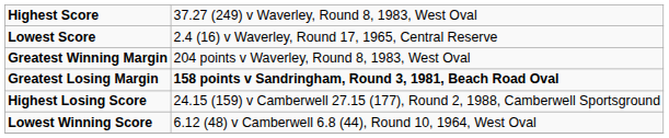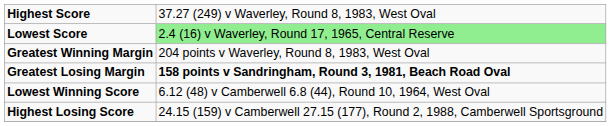 <table class="wikitable">
 <tr>
 <td><strong>Highest Score</strong></td>
 <td>37.27 (249) v Waverley, Round 8, 1983, West Oval</td>
 </tr>
 <tr>
 <td><strong>Lowest Score</strong></td>
-<td>2.4 (16) v Waverley, Round 17, 1965, Central Reserve</td>
+<td style="background: lightgreen;">2.4 (16) v Waverley, Round 17, 1965, Central Reserve</td>
 </tr>
 <tr>
 <td><strong>Greatest Winning Margin</strong></td>
 <td>204 points v Waverley, Round 8, 1983, West Oval</td>
 </tr>
 <tr>
 <td><strong>Greatest Losing Margin</strong></td>
 <td><strong>158 points v Sandringham, Round 3, 1981, Beach Road Oval</strong></td>
 </tr>
 <tr>
+<td><strong>Lowest Winning Score</strong></td>
+<td>6.12 (48) v Camberwell 6.8 (44), Round 10, 1964, West Oval</td>
+</tr>
+<tr>
 <td><strong>Highest Losing Score</strong></td>
 <td>24.15 (159) v Camberwell 27.15 (177), Round 2, 1988, Camberwell Sportsground</td>
 </tr>
 <tr>
-<td><strong>Lowest Winning Score</strong></td>
-<td>6.12 (48) v Camberwell 6.8 (44), Round 10, 1964, West Oval</td>
-</tr>
-<tr>
 </tr>
 </table>
